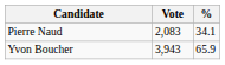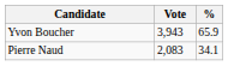 <table class="wikitable">
 <tr>
 <th bgcolor="#DDDDFF" width="200px">Candidate</th>
 <th bgcolor="#DDDDFF" width="50px">Vote</th>
 <th bgcolor="#DDDDFF" width="30px">%</th>
 </tr>
 <tr>
+<td>Yvon Boucher</td>
+<td>3,943</td>
+<td>65.9</td>
+</tr>
+<tr>
 <td>Pierre Naud</td>
 <td>2,083</td>
 <td>34.1</td>
 </tr>
-<tr>
-<td>Yvon Boucher</td>
-<td>3,943</td>
-<td>65.9</td>
-</tr>
 </table>
